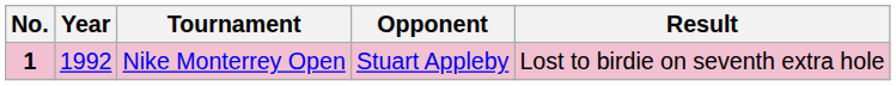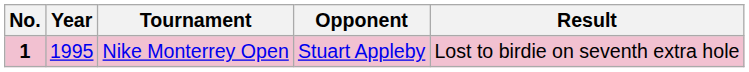 <table class="wikitable" style="font-size:95%;">
 <tr>
 <th>No.</th>
 <th>Year</th>
 <th>Tournament</th>
 <th>Opponent</th>
 <th>Result</th>
 </tr>
 <tr style="background:#F2C1D1;">
 <td align=center><strong>1</strong></td>
-<td><a href='#'>1992</a></td>
+<td><a href='#'>1995</a></td>
 <td><a href='#'>Nike Monterrey Open</a></td>
 <td> <a href='#'>Stuart Appleby</a></td>
 <td>Lost to birdie on seventh extra hole</td>
 </tr>
 </table>
